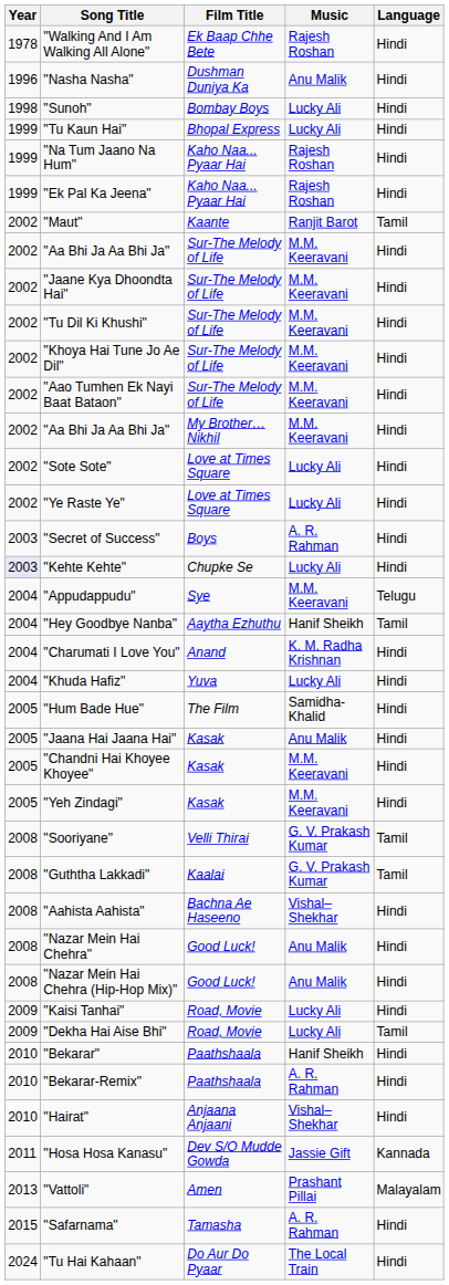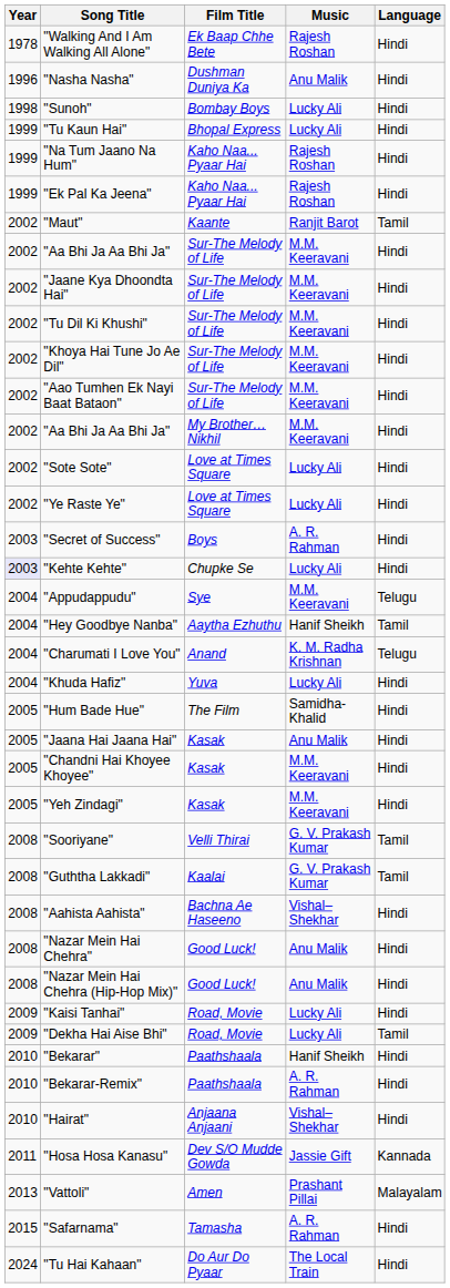 <table class="wikitable" style="width:60%;">
 <tr>
 <th>Year</th>
 <th>Song Title</th>
 <th>Film Title</th>
 <th>Music</th>
 <th>Language</th>
 </tr>
 <tr>
 <td>1978</td>
 <td>"Walking And I Am Walking All Alone"</td>
 <td><em><a href='#'>Ek Baap Chhe Bete</a></em></td>
 <td><a href='#'>Rajesh Roshan</a></td>
 <td>Hindi</td>
 </tr>
 <tr>
 <td>1996</td>
 <td>"Nasha Nasha"</td>
 <td><em><a href='#'>Dushman Duniya Ka</a></em></td>
 <td><a href='#'>Anu Malik</a></td>
 <td>Hindi</td>
 </tr>
 <tr>
 <td>1998</td>
 <td>"Sunoh"</td>
 <td><em><a href='#'>Bombay Boys</a></em></td>
 <td><a href='#'>Lucky Ali</a></td>
 <td>Hindi</td>
 </tr>
 <tr>
 <td>1999</td>
 <td>"Tu Kaun Hai"</td>
 <td><em><a href='#'>Bhopal Express</a></em></td>
 <td><a href='#'>Lucky Ali</a></td>
 <td>Hindi</td>
 </tr>
 <tr>
 <td>1999</td>
 <td>"Na Tum Jaano Na Hum"</td>
 <td><em><a href='#'>Kaho Naa... Pyaar Hai</a></em></td>
 <td><a href='#'>Rajesh Roshan</a></td>
 <td>Hindi</td>
 </tr>
 <tr>
 <td>1999</td>
 <td>"Ek Pal Ka Jeena"</td>
 <td><em><a href='#'>Kaho Naa... Pyaar Hai</a></em></td>
 <td><a href='#'>Rajesh Roshan</a></td>
 <td>Hindi</td>
 </tr>
 <tr>
 <td>2002</td>
 <td>"Maut"</td>
 <td><em><a href='#'>Kaante</a></em></td>
 <td><a href='#'>Ranjit Barot</a></td>
 <td>Tamil</td>
 </tr>
 <tr>
 <td>2002</td>
 <td>"Aa Bhi Ja Aa Bhi Ja"</td>
 <td><em><a href='#'>Sur-The Melody of Life</a></em></td>
 <td><a href='#'>M.M. Keeravani</a></td>
 <td>Hindi</td>
 </tr>
 <tr>
 <td>2002</td>
 <td>"Jaane Kya Dhoondta Hai"</td>
 <td><em><a href='#'>Sur-The Melody of Life</a></em></td>
 <td><a href='#'>M.M. Keeravani</a></td>
 <td>Hindi</td>
 </tr>
 <tr>
 <td>2002</td>
 <td>"Tu Dil Ki Khushi"</td>
 <td><em><a href='#'>Sur-The Melody of Life</a></em></td>
 <td><a href='#'>M.M. Keeravani</a></td>
 <td>Hindi</td>
 </tr>
 <tr>
 <td>2002</td>
 <td>"Khoya Hai Tune Jo Ae Dil"</td>
 <td><em><a href='#'>Sur-The Melody of Life</a></em></td>
 <td><a href='#'>M.M. Keeravani</a></td>
 <td>Hindi</td>
 </tr>
 <tr>
 <td>2002</td>
 <td>"Aao Tumhen Ek Nayi Baat Bataon"</td>
 <td><em><a href='#'>Sur-The Melody of Life</a></em></td>
 <td><a href='#'>M.M. Keeravani</a></td>
 <td>Hindi</td>
 </tr>
 <tr>
 <td>2002</td>
 <td>"Aa Bhi Ja Aa Bhi Ja"</td>
 <td><em><a href='#'>My Brother…Nikhil</a></em></td>
 <td><a href='#'>M.M. Keeravani</a></td>
 <td>Hindi</td>
 </tr>
 <tr>
 <td>2002</td>
 <td>"Sote Sote"</td>
 <td><em><a href='#'>Love at Times Square</a></em></td>
 <td><a href='#'>Lucky Ali</a></td>
 <td>Hindi</td>
 </tr>
 <tr>
 <td>2002</td>
 <td>"Ye Raste Ye"</td>
 <td><em><a href='#'>Love at Times Square</a></em></td>
 <td><a href='#'>Lucky Ali</a></td>
 <td>Hindi</td>
 </tr>
 <tr>
 <td>2003</td>
 <td>"Secret of Success"</td>
 <td><em><a href='#'>Boys</a></em></td>
 <td><a href='#'>A. R. Rahman</a></td>
 <td>Hindi</td>
 </tr>
 <tr>
 <td style="background: lavender;">2003</td>
 <td>"Kehte Kehte"</td>
 <td><em>Chupke Se</em></td>
 <td><a href='#'>Lucky Ali</a></td>
 <td>Hindi</td>
 </tr>
 <tr>
 <td>2004</td>
 <td>"Appudappudu"</td>
 <td><em><a href='#'>Sye</a></em></td>
 <td><a href='#'>M.M. Keeravani</a></td>
 <td>Telugu</td>
 </tr>
 <tr>
 <td>2004</td>
 <td>"Hey Goodbye Nanba"</td>
 <td><em><a href='#'>Aaytha Ezhuthu</a></em></td>
 <td>Hanif Sheikh</td>
 <td>Tamil</td>
 </tr>
 <tr>
 <td>2004</td>
 <td>"Charumati I Love You"</td>
 <td><em><a href='#'>Anand</a></em></td>
 <td><a href='#'>K. M. Radha Krishnan</a></td>
-<td>Hindi</td>
+<td>Telugu</td>
 </tr>
 <tr>
 <td>2004</td>
 <td>"Khuda Hafiz"</td>
 <td><em><a href='#'>Yuva</a></em></td>
 <td><a href='#'>Lucky Ali</a></td>
 <td>Hindi</td>
 </tr>
 <tr>
 <td>2005</td>
 <td>"Hum Bade Hue"</td>
 <td><em>The Film</em></td>
 <td>Samidha-Khalid</td>
 <td>Hindi</td>
 </tr>
 <tr>
 <td>2005</td>
 <td>"Jaana Hai Jaana Hai"</td>
 <td><em><a href='#'>Kasak</a></em></td>
 <td><a href='#'>Anu Malik</a></td>
 <td>Hindi</td>
 </tr>
 <tr>
 <td>2005</td>
 <td>"Chandni Hai Khoyee Khoyee"</td>
 <td><em><a href='#'>Kasak</a></em></td>
 <td><a href='#'>M.M. Keeravani</a></td>
 <td>Hindi</td>
 </tr>
 <tr>
 <td>2005</td>
 <td>"Yeh Zindagi"</td>
 <td><em><a href='#'>Kasak</a></em></td>
 <td><a href='#'>M.M. Keeravani</a></td>
 <td>Hindi</td>
 </tr>
 <tr>
 <td>2008</td>
 <td>"Sooriyane"</td>
 <td><em><a href='#'>Velli Thirai</a></em></td>
 <td><a href='#'>G. V. Prakash Kumar</a></td>
 <td>Tamil</td>
 </tr>
 <tr>
 <td>2008</td>
 <td>"Guththa Lakkadi"</td>
 <td><em><a href='#'>Kaalai</a></em></td>
 <td><a href='#'>G. V. Prakash Kumar</a></td>
 <td>Tamil</td>
 </tr>
 <tr>
 <td>2008</td>
 <td>"Aahista Aahista"</td>
 <td><em><a href='#'>Bachna Ae Haseeno</a></em></td>
 <td><a href='#'>Vishal–Shekhar</a></td>
 <td>Hindi</td>
 </tr>
 <tr>
 <td>2008</td>
 <td>"Nazar Mein Hai Chehra"</td>
 <td><em><a href='#'>Good Luck!</a></em></td>
 <td><a href='#'>Anu Malik</a></td>
 <td>Hindi</td>
 </tr>
 <tr>
 <td>2008</td>
 <td>"Nazar Mein Hai Chehra (Hip-Hop Mix)"</td>
 <td><em><a href='#'>Good Luck!</a></em></td>
 <td><a href='#'>Anu Malik</a></td>
 <td>Hindi</td>
 </tr>
 <tr>
 <td>2009</td>
 <td>"Kaisi Tanhai"</td>
 <td><em><a href='#'>Road, Movie</a></em></td>
 <td><a href='#'>Lucky Ali</a></td>
 <td>Hindi</td>
 </tr>
 <tr>
 <td>2009</td>
 <td>"Dekha Hai Aise Bhi"</td>
 <td><em><a href='#'>Road, Movie</a></em></td>
 <td><a href='#'>Lucky Ali</a></td>
 <td>Tamil</td>
 </tr>
 <tr>
 <td>2010</td>
 <td>"Bekarar"</td>
 <td><em><a href='#'>Paathshaala</a></em></td>
 <td>Hanif Sheikh</td>
 <td>Hindi</td>
 </tr>
 <tr>
 <td>2010</td>
 <td>"Bekarar-Remix"</td>
 <td><em><a href='#'>Paathshaala</a></em></td>
 <td><a href='#'>A. R. Rahman</a></td>
 <td>Hindi</td>
 </tr>
 <tr>
 <td>2010</td>
 <td>"Hairat"</td>
 <td><em><a href='#'>Anjaana Anjaani</a></em></td>
 <td><a href='#'>Vishal–Shekhar</a></td>
 <td>Hindi</td>
 </tr>
 <tr>
 <td>2011</td>
 <td>"Hosa Hosa Kanasu"</td>
 <td><em><a href='#'>Dev S/O Mudde Gowda</a></em></td>
 <td><a href='#'>Jassie Gift</a></td>
 <td>Kannada</td>
 </tr>
 <tr>
 <td>2013</td>
 <td>"Vattoli"</td>
 <td><em><a href='#'>Amen</a></em></td>
 <td><a href='#'>Prashant Pillai</a></td>
 <td>Malayalam</td>
 </tr>
 <tr>
 <td>2015</td>
 <td>"Safarnama"</td>
 <td><em><a href='#'>Tamasha</a></em></td>
 <td><a href='#'>A. R. Rahman</a></td>
 <td>Hindi</td>
 </tr>
 <tr>
 <td>2024</td>
 <td>"Tu Hai Kahaan"</td>
 <td><em><a href='#'>Do Aur Do Pyaar</a></em></td>
 <td><a href='#'>The Local Train</a></td>
 <td>Hindi</td>
 </tr>
 </table>
